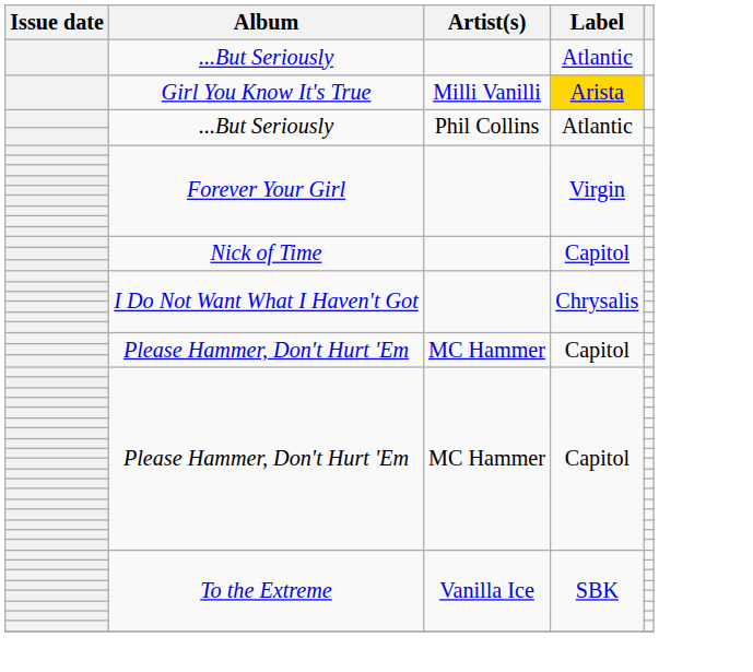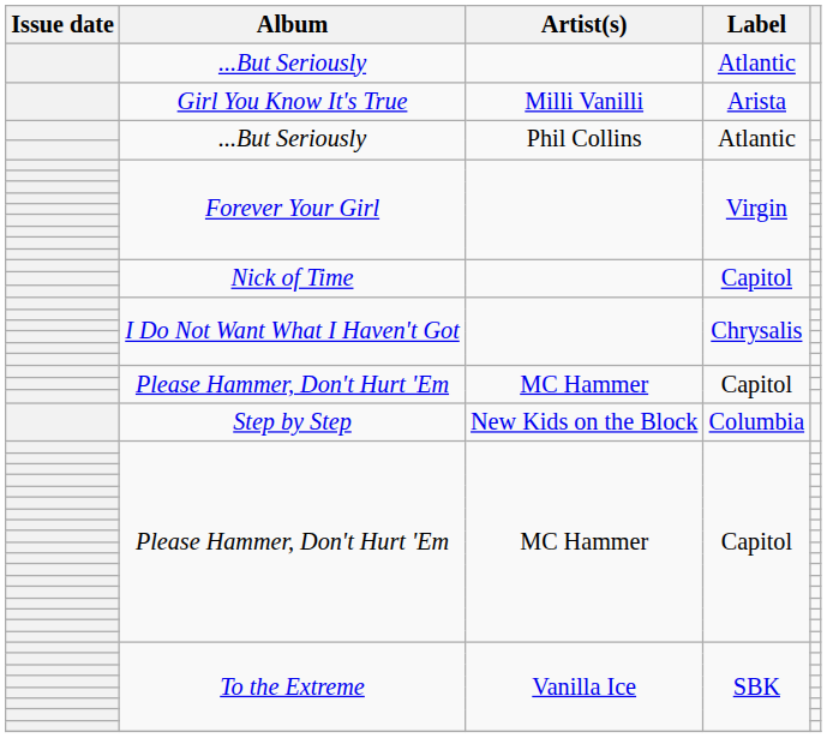 <table class="wikitable sortable plainrowheaders" style="text-align: center">
 <tr>
 <th scope=col>Issue date</th>
 <th scope=col>Album</th>
 <th scope=col>Artist(s)</th>
 <th scope=col>Label</th>
 <th scope=col class="unsortable"></th>
 </tr>
 <tr>
 <th scope="row"></th>
 <td style="text-align: center;"><em><a href='#'>...But Seriously</a></em></td>
 <td style="text-align: center;"></td>
 <td style="text-align: center;"><a href='#'>Atlantic</a></td>
 <td></td>
 </tr>
 <tr>
 <th scope="row"></th>
 <td style="text-align: center;"><em><a href='#'>Girl You Know It's True</a></em></td>
 <td style="text-align: center;"><a href='#'>Milli Vanilli</a></td>
-<td style="background: gold; text-align: center;"><a href='#'>Arista</a></td>
+<td style="text-align: center;"><a href='#'>Arista</a></td>
 <td></td>
 </tr>
 <tr>
 <th scope="row"></th>
 <td style="text-align: center;" rowspan=2><em>...But Seriously</em></td>
 <td style="text-align: center;" rowspan=2 data-sort-value="Collins, Phil">Phil Collins</td>
 <td style="text-align: center;" rowspan=2>Atlantic</td>
 <td></td>
 </tr>
 <tr>
 <th scope="row"></th>
 <td></td>
 </tr>
 <tr>
 <th scope="row"></th>
 <td style="text-align: center;" rowspan=9><em><a href='#'>Forever Your Girl</a></em></td>
 <td style="text-align: center;" rowspan=9></td>
 <td style="text-align: center;" rowspan=9><a href='#'>Virgin</a></td>
 <td></td>
 </tr>
 <tr>
 <th scope="row"></th>
 <td></td>
 </tr>
 <tr>
 <th scope="row"></th>
 <td></td>
 </tr>
 <tr>
 <th scope="row"></th>
 <td></td>
 </tr>
 <tr>
 <th scope="row"></th>
 <td></td>
 </tr>
 <tr>
 <th scope="row"></th>
 <td></td>
 </tr>
 <tr>
 <th scope="row"></th>
 <td></td>
 </tr>
 <tr>
 <th scope="row"></th>
 <td></td>
 </tr>
 <tr>
 <th scope="row"></th>
 <td></td>
 </tr>
 <tr>
 <th scope="row"></th>
 <td style="text-align: center;" rowspan=3><em><a href='#'>Nick of Time</a></em></td>
 <td style="text-align: center;" rowspan=3></td>
 <td style="text-align: center;" rowspan=3><a href='#'>Capitol</a></td>
 <td></td>
 </tr>
 <tr>
 <th scope="row"></th>
 <td></td>
 </tr>
 <tr>
 <th scope="row"></th>
 <td></td>
 </tr>
 <tr>
 <th scope="row"></th>
 <td style="text-align: center;" rowspan=6><em><a href='#'>I Do Not Want What I Haven't Got</a></em></td>
 <td style="text-align: center;" rowspan=6></td>
 <td style="text-align: center;" rowspan=6><a href='#'>Chrysalis</a></td>
 <td></td>
 </tr>
 <tr>
 <th scope="row"></th>
 <td></td>
 </tr>
 <tr>
 <th scope="row"></th>
 <td></td>
 </tr>
 <tr>
 <th scope="row"></th>
 <td></td>
 </tr>
 <tr>
 <th scope="row"></th>
 <td></td>
 </tr>
 <tr>
 <th scope="row"></th>
 <td></td>
 </tr>
 <tr>
 <th scope="row"></th>
 <td style="text-align: center;" rowspan=3><em><a href='#'>Please Hammer, Don't Hurt 'Em</a></em></td>
 <td style="text-align: center;" rowspan=3><a href='#'>MC Hammer</a></td>
 <td style="text-align: center;" rowspan=3>Capitol</td>
 <td></td>
 </tr>
 <tr>
 <th scope="row"></th>
 <td></td>
 </tr>
 <tr>
 <th scope="row"></th>
+<td></td>
+</tr>
+<tr>
+<th scope="row"></th>
+<td style="text-align: center;"><em><a href='#'>Step by Step</a></em></td>
+<td style="text-align: center;"><a href='#'>New Kids on the Block</a></td>
+<td style="text-align: center;"><a href='#'>Columbia</a></td>
 <td></td>
 </tr>
 <tr>
 <th scope="row"></th>
 <td style="text-align: center;" rowspan=18><em>Please Hammer, Don't Hurt 'Em</em></td>
 <td style="text-align: center;" rowspan=18>MC Hammer</td>
 <td style="text-align: center;" rowspan=18>Capitol</td>
 <td></td>
 </tr>
 <tr>
 <th scope="row"></th>
 <td></td>
 </tr>
 <tr>
 <th scope="row"></th>
 <td></td>
 </tr>
 <tr>
 <th scope="row"></th>
 <td></td>
 </tr>
 <tr>
 <th scope="row"></th>
 <td></td>
 </tr>
 <tr>
 <th scope="row"></th>
 <td></td>
 </tr>
 <tr>
 <th scope="row"></th>
 <td></td>
 </tr>
 <tr>
 <th scope="row"></th>
 <td></td>
 </tr>
 <tr>
 <th scope="row"></th>
 <td></td>
 </tr>
 <tr>
 <th scope="row"></th>
 <td></td>
 </tr>
 <tr>
 <th scope="row"></th>
 <td></td>
 </tr>
 <tr>
 <th scope="row"></th>
 <td></td>
 </tr>
 <tr>
 <th scope="row"></th>
 <td></td>
 </tr>
 <tr>
 <th scope="row"></th>
 <td></td>
 </tr>
 <tr>
 <th scope="row"></th>
 <td></td>
 </tr>
 <tr>
 <th scope="row"></th>
 <td></td>
 </tr>
 <tr>
 <th scope="row"></th>
 <td></td>
 </tr>
 <tr>
 <th scope="row"></th>
 <td></td>
 </tr>
 <tr>
 <th scope="row"></th>
 <td style="text-align: center;" rowspan=8><em><a href='#'>To the Extreme</a></em></td>
 <td style="text-align: center;" rowspan=8><a href='#'>Vanilla Ice</a></td>
 <td style="text-align: center;" rowspan=8><a href='#'>SBK</a></td>
 <td></td>
 </tr>
 <tr>
 <th scope="row"></th>
 <td></td>
 </tr>
 <tr>
 <th scope="row"></th>
 <td></td>
 </tr>
 <tr>
 <th scope="row"></th>
 <td></td>
 </tr>
 <tr>
 <th scope="row"></th>
 <td></td>
 </tr>
 <tr>
 <th scope="row"></th>
 <td></td>
 </tr>
 <tr>
 <th scope="row"></th>
 <td></td>
 </tr>
 <tr>
 <th scope="row"></th>
 <td></td>
 </tr>
 <tr>
 </tr>
 </table>
